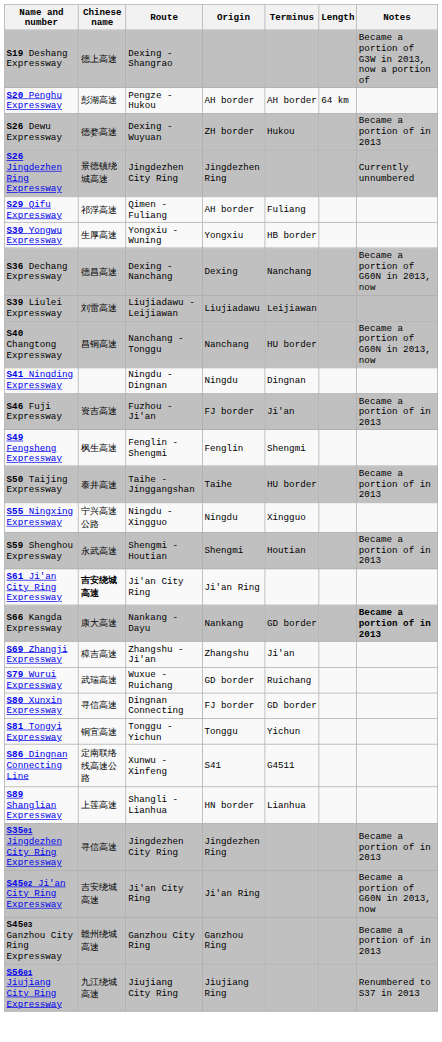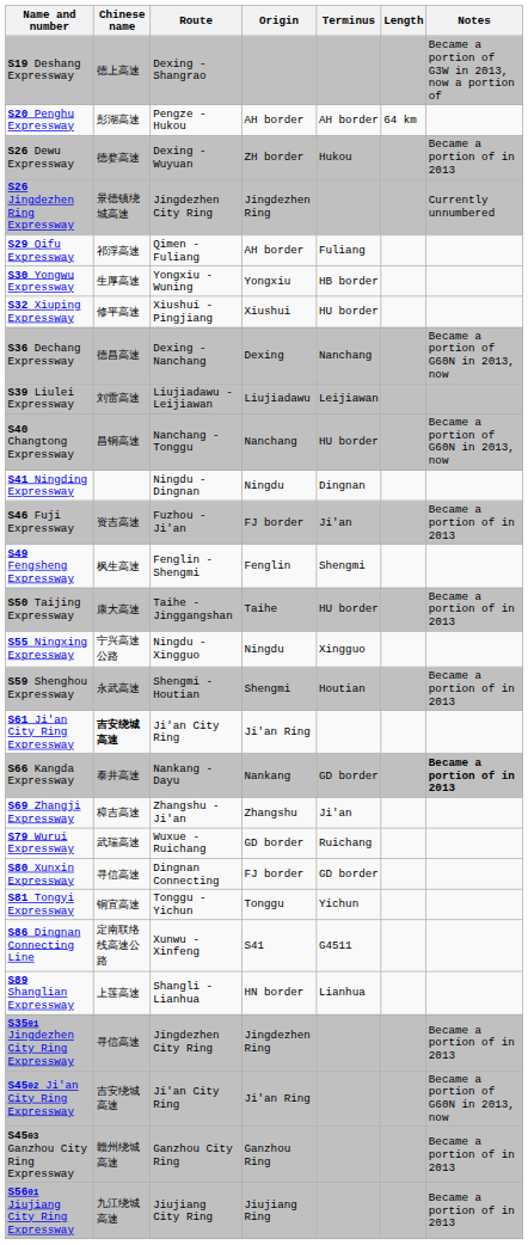 <table class="wikitable collapsible">
 <tr>
 <th>Name and number</th>
 <th>Chinese name</th>
 <th>Route</th>
 <th>Origin</th>
 <th>Terminus</th>
 <th>Length</th>
 <th>Notes</th>
 </tr>
 <tr style="background:Silver; color:black;">
 <td><strong>S19</strong> Deshang Expressway</td>
 <td>德上高速</td>
 <td>Dexing - Shangrao</td>
 <td></td>
 <td></td>
 <td></td>
 <td>Became a portion of G3W in 2013, now a portion of </td>
 </tr>
 <tr>
 <td> <a href='#'><strong>S20</strong> Penghu Expressway</a></td>
 <td>彭湖高速</td>
 <td>Pengze - Hukou</td>
 <td>AH border</td>
 <td>AH border</td>
 <td>64 km</td>
 <td></td>
 </tr>
 <tr style="background:Silver; color:black;">
 <td> <strong>S26</strong> Dewu Expressway</td>
 <td>德婺高速</td>
 <td>Dexing - Wuyuan</td>
 <td>ZH border</td>
 <td>Hukou</td>
 <td></td>
 <td>Became a portion of  in 2013</td>
 </tr>
 <tr style="background:Silver; color:black;">
 <td> <a href='#'><strong>S26</strong> Jingdezhen Ring Expressway</a></td>
 <td>景德镇绕城高速</td>
 <td>Jingdezhen City Ring</td>
 <td>Jingdezhen Ring</td>
 <td></td>
 <td></td>
 <td>Currently unnumbered</td>
 </tr>
 <tr>
 <td><a href='#'><strong>S29</strong> Qifu Expressway</a></td>
 <td>祁浮高速</td>
 <td>Qimen - Fuliang</td>
 <td>AH border</td>
 <td>Fuliang</td>
 <td></td>
 <td></td>
 </tr>
 <tr>
 <td><a href='#'><strong>S30</strong> Yongwu Expressway</a></td>
 <td>生厚高速</td>
 <td>Yongxiu - Wuning</td>
 <td>Yongxiu</td>
 <td>HB border</td>
 <td></td>
 <td></td>
 </tr>
+<tr>
+<td><a href='#'><strong>S32</strong> Xiuping Expressway</a></td>
+<td>修平高速</td>
+<td>Xiushui - Pingjiang</td>
+<td>Xiushui</td>
+<td>HU border</td>
+<td></td>
+<td></td>
+</tr>
 <tr style="background:Silver; color:black;">
 <td> <strong>S36</strong> Dechang Expressway</td>
 <td>德昌高速</td>
 <td>Dexing - Nanchang</td>
 <td>Dexing</td>
 <td>Nanchang</td>
 <td></td>
 <td>Became a portion of G60N in 2013, now </td>
 </tr>
 <tr style="background:Silver; color:black;">
 <td><strong>S39</strong> Liulei Expressway</td>
 <td>刘雷高速</td>
 <td>Liujiadawu - Leijiawan</td>
 <td>Liujiadawu</td>
 <td>Leijiawan</td>
 <td></td>
 <td></td>
 </tr>
 <tr style="background:Silver; color:black;">
 <td><strong>S40</strong> Changtong Expressway</td>
 <td>昌铜高速</td>
 <td>Nanchang - Tonggu</td>
 <td>Nanchang</td>
 <td>HU border</td>
 <td></td>
 <td>Became a portion of G60N in 2013, now </td>
 </tr>
 <tr>
 <td><a href='#'><strong>S41</strong> Ningding Expressway</a></td>
 <td></td>
 <td>Ningdu - Dingnan</td>
 <td>Ningdu</td>
 <td>Dingnan</td>
 <td></td>
 <td></td>
 </tr>
 <tr style="background:Silver; color:black;">
 <td><strong>S46</strong> Fuji Expressway</td>
 <td>资吉高速</td>
 <td>Fuzhou - Ji'an</td>
 <td>FJ border</td>
 <td>Ji'an</td>
 <td></td>
 <td>Became a portion of  in 2013</td>
 </tr>
 <tr>
 <td> <a href='#'><strong>S49</strong> Fengsheng Expressway</a></td>
 <td>枫生高速</td>
 <td>Fenglin - Shengmi</td>
 <td>Fenglin</td>
 <td>Shengmi</td>
 <td></td>
 <td></td>
 </tr>
 <tr style="background:Silver; color:black;">
 <td> <strong>S50</strong> Taijing Expressway</td>
-<td>泰井高速</td>
+<td>康大高速</td>
 <td>Taihe - Jinggangshan</td>
 <td>Taihe</td>
 <td>HU border</td>
 <td></td>
 <td>Became a portion of  in 2013</td>
 </tr>
 <tr>
 <td><a href='#'><strong>S55</strong> Ningxing Expressway</a></td>
 <td>宁兴高速公路</td>
 <td>Ningdu - Xingguo</td>
 <td>Ningdu</td>
 <td>Xingguo</td>
 <td></td>
 <td></td>
 </tr>
 <tr style="background:Silver; color:black;">
 <td> <strong>S59</strong> Shenghou Expressway</td>
 <td>永武高速</td>
 <td>Shengmi - Houtian</td>
 <td>Shengmi</td>
 <td>Houtian</td>
 <td></td>
 <td>Became a portion of  in 2013</td>
 </tr>
 <tr>
 <td><a href='#'><strong>S61</strong> Ji'an City Ring Expressway</a></td>
 <td><strong>吉安绕城高速</strong></td>
 <td>Ji'an City Ring</td>
 <td>Ji'an Ring</td>
 <td></td>
 <td></td>
 <td></td>
 </tr>
 <tr style="background:Silver; color:black;">
 <td> <strong>S66</strong> Kangda Expressway</td>
-<td>康大高速</td>
+<td>泰井高速</td>
 <td>Nankang - Dayu</td>
 <td>Nankang</td>
 <td>GD border</td>
 <td></td>
 <td><strong>Became a portion of  in 2013</strong></td>
 </tr>
 <tr>
 <td> <a href='#'><strong>S69</strong> Zhangji Expressway</a></td>
 <td>樟吉高速</td>
 <td>Zhangshu - Ji'an</td>
 <td>Zhangshu</td>
 <td>Ji'an</td>
 <td></td>
 <td></td>
 </tr>
 <tr>
 <td><a href='#'><strong>S79</strong> Wurui Expressway</a></td>
 <td>武瑞高速</td>
 <td>Wuxue - Ruichang</td>
 <td>GD border</td>
 <td>Ruichang</td>
 <td></td>
 <td></td>
 </tr>
 <tr>
 <td><a href='#'><strong>S80</strong> Xunxin Expressway</a></td>
 <td>寻信高速</td>
 <td>Dingnan Connecting</td>
 <td>FJ border</td>
 <td>GD border</td>
 <td></td>
 <td></td>
 </tr>
 <tr>
 <td><a href='#'><strong>S81</strong> Tongyi Expressway</a></td>
 <td>铜宜高速</td>
 <td>Tonggu - Yichun</td>
 <td>Tonggu</td>
 <td>Yichun</td>
 <td></td>
 <td></td>
 </tr>
 <tr>
 <td><a href='#'><strong>S86</strong> Dingnan Connecting Line</a></td>
 <td>定南联络线高速公路</td>
 <td>Xunwu - Xinfeng</td>
 <td>S41</td>
 <td>G4511</td>
 <td></td>
 <td></td>
 </tr>
 <tr>
 <td> <a href='#'><strong>S89</strong> Shanglian Expressway</a></td>
 <td>上莲高速</td>
 <td>Shangli - Lianhua</td>
 <td>HN border</td>
 <td>Lianhua</td>
 <td></td>
 <td></td>
 </tr>
 <tr style="background:Silver; color:black;">
 <td> <a href='#'><strong>S35<small>01</small></strong> Jingdezhen City Ring Expressway</a></td>
 <td>寻信高速</td>
 <td>Jingdezhen City Ring</td>
 <td>Jingdezhen Ring</td>
 <td></td>
 <td></td>
 <td>Became a portion of  in 2013</td>
 </tr>
 <tr style="background:Silver; color:black;">
 <td><a href='#'><strong>S45<small>02</small></strong> Ji'an City Ring Expressway</a></td>
 <td>吉安绕城高速</td>
 <td>Ji'an City Ring</td>
 <td>Ji'an Ring</td>
 <td></td>
 <td></td>
 <td>Became a portion of G60N in 2013, now </td>
 </tr>
 <tr style="background:Silver; color:black;">
 <td> <strong>S45<small>03</small></strong> Ganzhou City Ring Expressway</td>
 <td>赣州绕城高速</td>
 <td>Ganzhou City Ring</td>
 <td>Ganzhou Ring</td>
 <td></td>
 <td></td>
 <td>Became a portion of  in 2013</td>
 </tr>
 <tr style="background:Silver; color:black;">
 <td><a href='#'><strong>S56<small>01</small></strong> Jiujiang City Ring Expressway</a></td>
 <td>九江绕城高速</td>
 <td>Jiujiang City Ring</td>
 <td>Jiujiang Ring</td>
 <td></td>
 <td></td>
-<td>Renumbered to S37 in 2013</td>
+<td>Became a portion of  in 2013</td>
 </tr>
 </table>
